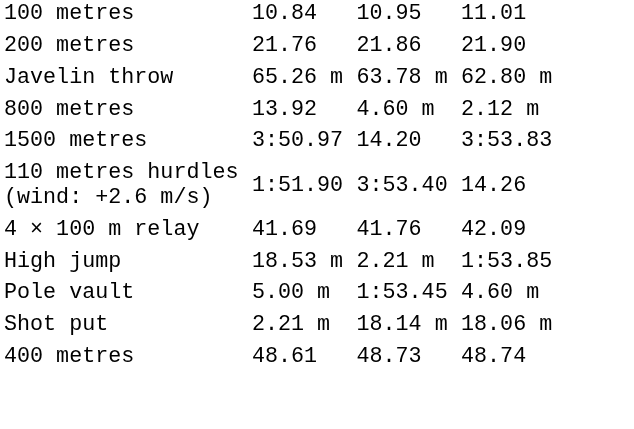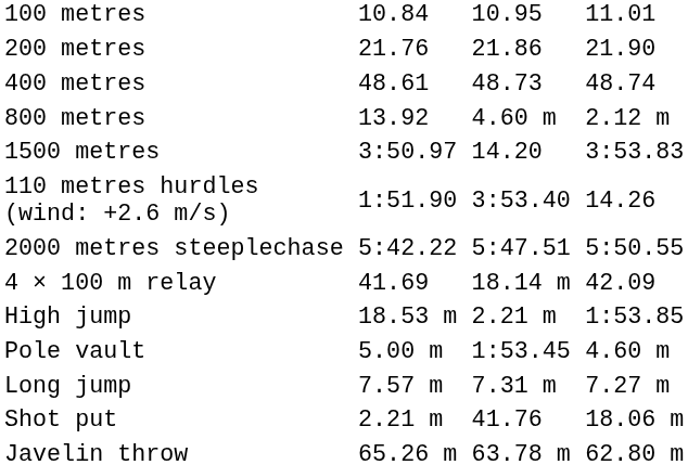 <table>
 <tr>
 <td>100 metres</td>
 <td></td>
 <td>10.84</td>
 <td></td>
 <td>10.95</td>
 <td></td>
 <td>11.01</td>
 </tr>
 <tr>
 <td>200 metres</td>
 <td></td>
 <td>21.76</td>
 <td></td>
 <td>21.86</td>
 <td></td>
 <td>21.90</td>
 </tr>
 <tr>
-<td>Javelin throw</td>
+<td>400 metres</td>
 <td></td>
-<td>65.26 m</td>
+<td>48.61</td>
 <td></td>
-<td>63.78 m</td>
+<td>48.73</td>
 <td></td>
-<td>62.80 m</td>
+<td>48.74</td>
 </tr>
 <tr>
 <td>800 metres</td>
 <td></td>
 <td>13.92 </td>
 <td></td>
 <td>4.60 m</td>
 <td></td>
 <td>2.12 m</td>
 </tr>
 <tr>
 <td>1500 metres</td>
 <td></td>
 <td>3:50.97</td>
 <td></td>
 <td>14.20 </td>
 <td></td>
 <td>3:53.83</td>
 </tr>
 <tr>
 <td>110 metres hurdles<br>(wind: +2.6 m/s)</td>
 <td></td>
 <td>1:51.90</td>
 <td></td>
 <td>3:53.40</td>
 <td></td>
 <td>14.26 </td>
 </tr>
 <tr>
+<td>2000 metres steeplechase</td>
+<td></td>
+<td>5:42.22</td>
+<td></td>
+<td>5:47.51</td>
+<td></td>
+<td>5:50.55</td>
+</tr>
+<tr>
 <td>4 × 100 m relay</td>
 <td></td>
 <td>41.69</td>
 <td></td>
-<td>41.76</td>
+<td>18.14 m</td>
 <td></td>
 <td>42.09</td>
 </tr>
 <tr>
 <td>High jump</td>
 <td></td>
 <td>18.53 m</td>
 <td></td>
 <td>2.21 m</td>
 <td></td>
 <td>1:53.85</td>
 </tr>
 <tr>
 <td>Pole vault</td>
 <td></td>
 <td>5.00 m</td>
 <td></td>
 <td>1:53.45</td>
 <td></td>
 <td>4.60 m</td>
 </tr>
 <tr>
+<td>Long jump</td>
+<td></td>
+<td>7.57 m</td>
+<td></td>
+<td>7.31 m</td>
+<td></td>
+<td>7.27 m</td>
+</tr>
+<tr>
 <td>Shot put</td>
 <td></td>
 <td>2.21 m</td>
 <td></td>
-<td>18.14 m</td>
+<td>41.76</td>
 <td></td>
 <td>18.06 m</td>
 </tr>
 <tr>
-<td>400 metres</td>
+<td>Javelin throw</td>
 <td></td>
-<td>48.61</td>
+<td>65.26 m</td>
 <td></td>
-<td>48.73</td>
+<td>63.78 m</td>
 <td></td>
-<td>48.74</td>
+<td>62.80 m</td>
 </tr>
 </table>
